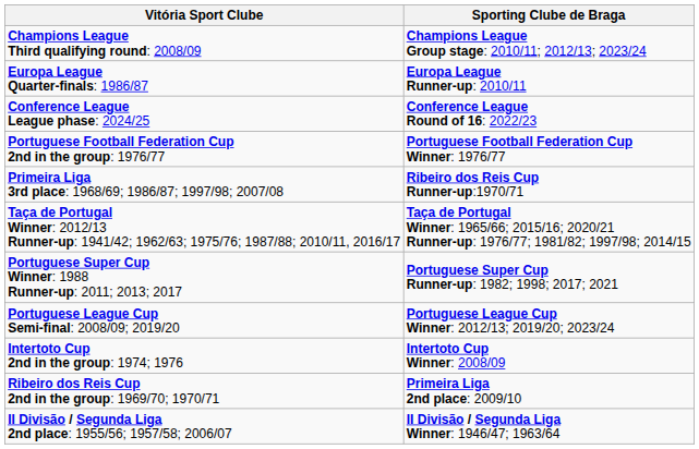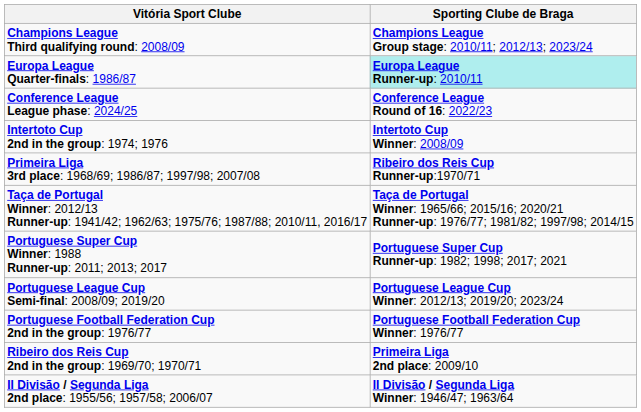 <table class="wikitable" style="text-align:left;font-size:95%">
 <tr>
 <th>Vitória Sport Clube</th>
 <th>Sporting Clube de Braga</th>
 </tr>
 <tr>
 <td><strong><a href='#'>Champions League</a></strong><br><strong>Third qualifying round</strong>: <a href='#'>2008/09</a></td>
 <td><strong><a href='#'>Champions League</a></strong><br><strong>Group stage</strong>: <a href='#'>2010/11</a>; <a href='#'>2012/13</a>; <a href='#'>2023/24</a></td>
 </tr>
 <tr>
 <td><strong><a href='#'>Europa League</a></strong><br><strong>Quarter-finals</strong>: <a href='#'>1986/87</a></td>
-<td><strong><a href='#'>Europa League</a></strong><br><strong>Runner-up</strong>: <a href='#'>2010/11</a></td>
+<td style="background: paleturquoise;"><strong><a href='#'>Europa League</a></strong><br><strong>Runner-up</strong>: <a href='#'>2010/11</a></td>
 </tr>
 <tr>
 <td><strong><a href='#'>Conference League</a></strong><br><strong>League phase</strong>: <a href='#'>2024/25</a></td>
 <td><strong><a href='#'>Conference League</a></strong><br><strong>Round of 16</strong>: <a href='#'>2022/23</a></td>
 </tr>
 <tr>
-<td><strong><a href='#'>Portuguese Football Federation Cup</a></strong><br><strong>2nd in the group</strong>: 1976/77</td>
-<td><strong><a href='#'>Portuguese Football Federation Cup</a></strong><br><strong>Winner</strong>: 1976/77</td>
+<td><strong><a href='#'>Intertoto Cup</a></strong><br><strong>2nd in the group</strong>: 1974; 1976</td>
+<td><strong><a href='#'>Intertoto Cup</a></strong><br><strong>Winner</strong>: <a href='#'>2008/09</a></td>
 </tr>
 <tr>
 <td><strong><a href='#'>Primeira Liga</a></strong><br><strong>3rd place</strong>: 1968/69; 1986/87; 1997/98; 2007/08</td>
 <td><strong><a href='#'>Ribeiro dos Reis Cup</a></strong><br><strong>Runner-up</strong>:1970/71</td>
 </tr>
 <tr>
 <td><strong><a href='#'>Taça de Portugal</a></strong><br><strong>Winner</strong>: 2012/13<br><strong>Runner-up</strong>: 1941/42; 1962/63; 1975/76; 1987/88; 2010/11, 2016/17</td>
 <td><strong><a href='#'>Taça de Portugal</a></strong><br><strong>Winner</strong>: 1965/66; 2015/16; 2020/21<br><strong>Runner-up</strong>: 1976/77; 1981/82; 1997/98; 2014/15</td>
 </tr>
 <tr>
 <td><strong><a href='#'>Portuguese Super Cup</a></strong><br><strong>Winner</strong>: 1988<br><strong>Runner-up</strong>: 2011; 2013; 2017</td>
 <td><strong><a href='#'>Portuguese Super Cup</a></strong><br><strong>Runner-up</strong>: 1982; 1998; 2017; 2021</td>
 </tr>
 <tr>
 <td><strong><a href='#'>Portuguese League Cup</a></strong><br><strong>Semi-final</strong>: 2008/09; 2019/20</td>
 <td><strong><a href='#'>Portuguese League Cup</a></strong><br><strong>Winner</strong>: 2012/13; 2019/20; 2023/24</td>
 </tr>
 <tr>
-<td><strong><a href='#'>Intertoto Cup</a></strong><br><strong>2nd in the group</strong>: 1974; 1976</td>
-<td><strong><a href='#'>Intertoto Cup</a></strong><br><strong>Winner</strong>: <a href='#'>2008/09</a></td>
+<td><strong><a href='#'>Portuguese Football Federation Cup</a></strong><br><strong>2nd in the group</strong>: 1976/77</td>
+<td><strong><a href='#'>Portuguese Football Federation Cup</a></strong><br><strong>Winner</strong>: 1976/77</td>
 </tr>
 <tr>
 <td><strong><a href='#'>Ribeiro dos Reis Cup</a></strong><br><strong>2nd in the group</strong>: 1969/70; 1970/71</td>
 <td><strong><a href='#'>Primeira Liga</a></strong><br><strong>2nd place</strong>: 2009/10</td>
 </tr>
 <tr>
 <td><strong><a href='#'>II Divisão</a> / <a href='#'>Segunda Liga</a></strong><br><strong>2nd place</strong>: 1955/56; 1957/58; 2006/07</td>
 <td><a href='#'><strong>II Divisão</strong></a> <strong>/ <a href='#'>Segunda Liga</a></strong><br><strong>Winner</strong>: 1946/47; 1963/64</td>
 </tr>
 </table>
